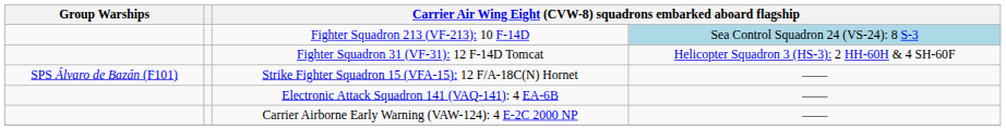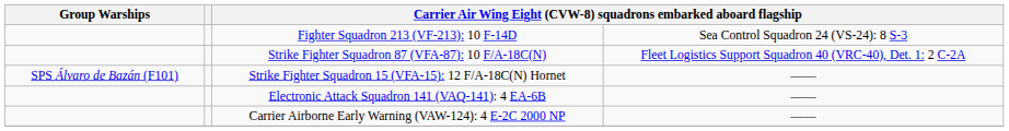 <table class="wikitable" style="text-align:center" width=99%>
 <tr>
 <th colspan="1" width="20%" align="center">Group Warships</th>
 <th colspan="1" width="0%" align="center"></th>
 <th colspan="2" align="center"><a href='#'>Carrier Air Wing Eight</a> (CVW-8) squadrons embarked aboard flagship </th>
 </tr>
 <tr>
 <td></td>
 <td></td>
 <td><a href='#'>Fighter Squadron 213 (VF-213):</a> 10 <a href='#'>F-14D</a></td>
-<td style="background: lightblue;">Sea Control Squadron 24 (VS-24):  8 <a href='#'>S-3</a></td>
+<td>Sea Control Squadron 24 (VS-24):  8 <a href='#'>S-3</a></td>
 </tr>
 <tr>
 <td></td>
 <td></td>
-<td><a href='#'>Fighter Squadron 31 (VF-31):</a> 12 F-14D Tomcat</td>
-<td><a href='#'>Helicopter Squadron 3 (HS-3):</a> 2 <a href='#'>HH-60H</a> & 4 SH-60F</td>
+<td><a href='#'>Strike Fighter Squadron 87 (VFA-87):</a> 10 <a href='#'>F/A-18C(N)</a></td>
+<td><a href='#'>Fleet Logistics Support Squadron 40 (VRC-40), Det. 1:</a> 2 <a href='#'>C-2A</a></td>
 </tr>
 <tr>
 <td><a href='#'>SPS <em>Álvaro de Bazán</em> (F101)</a></td>
 <td></td>
 <td><a href='#'>Strike Fighter Squadron 15 (VFA-15):</a> 12 F/A-18C(N) Hornet</td>
 <td>——</td>
 </tr>
 <tr>
 <td></td>
 <td></td>
 <td><a href='#'>Electronic Attack Squadron 141 (VAQ-141)</a>:  4 <a href='#'>EA-6B</a></td>
 <td>——</td>
 </tr>
 <tr>
 <td></td>
 <td></td>
 <td>Carrier Airborne Early Warning (VAW-124):  4 <a href='#'>E-2C 2000 NP</a></td>
 <td>——</td>
 </tr>
 <tr>
 </tr>
 </table>
